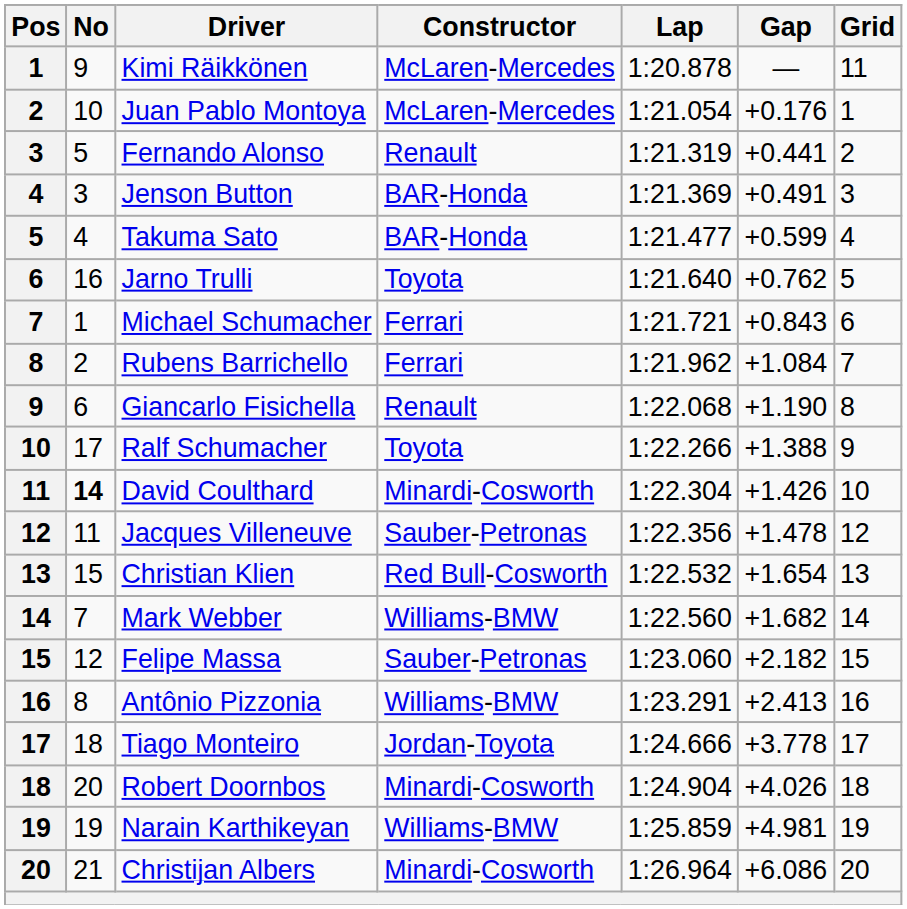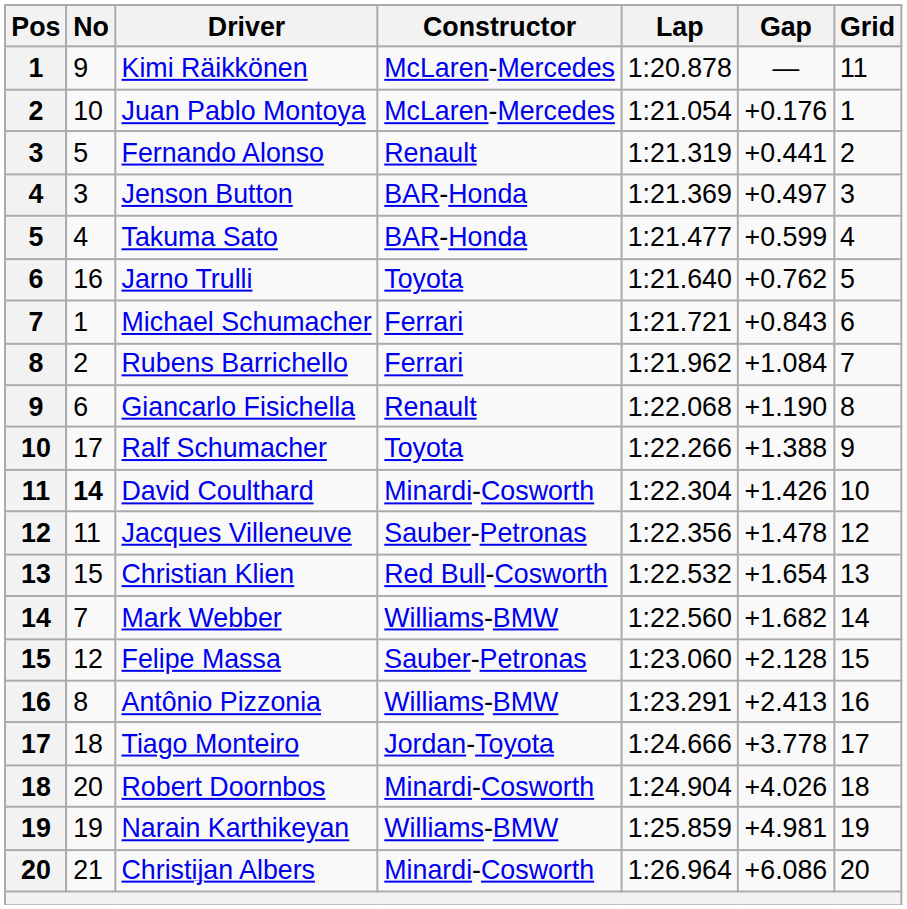 <table class="wikitable sortable" style="font-size: 85%;">
 <tr>
 <th>Pos</th>
 <th>No</th>
 <th>Driver</th>
 <th>Constructor</th>
 <th>Lap</th>
 <th>Gap</th>
 <th>Grid</th>
 </tr>
 <tr>
 <th>1</th>
 <td>9</td>
 <td> <a href='#'>Kimi Räikkönen</a></td>
 <td><a href='#'>McLaren</a>-<a href='#'>Mercedes</a></td>
 <td>1:20.878</td>
 <td align="center">—</td>
 <td>11</td>
 </tr>
 <tr>
 <th>2</th>
 <td>10</td>
 <td> <a href='#'>Juan Pablo Montoya</a></td>
 <td><a href='#'>McLaren</a>-<a href='#'>Mercedes</a></td>
 <td>1:21.054</td>
 <td>+0.176</td>
 <td>1</td>
 </tr>
 <tr>
 <th>3</th>
 <td>5</td>
 <td> <a href='#'>Fernando Alonso</a></td>
 <td><a href='#'>Renault</a></td>
 <td>1:21.319</td>
 <td>+0.441</td>
 <td>2</td>
 </tr>
 <tr>
 <th>4</th>
 <td>3</td>
 <td> <a href='#'>Jenson Button</a></td>
 <td><a href='#'>BAR</a>-<a href='#'>Honda</a></td>
 <td>1:21.369</td>
-<td>+0.491</td>
+<td>+0.497</td>
 <td>3</td>
 </tr>
 <tr>
 <th>5</th>
 <td>4</td>
 <td> <a href='#'>Takuma Sato</a></td>
 <td><a href='#'>BAR</a>-<a href='#'>Honda</a></td>
 <td>1:21.477</td>
 <td>+0.599</td>
 <td>4</td>
 </tr>
 <tr>
 <th>6</th>
 <td>16</td>
 <td> <a href='#'>Jarno Trulli</a></td>
 <td><a href='#'>Toyota</a></td>
 <td>1:21.640</td>
 <td>+0.762</td>
 <td>5</td>
 </tr>
 <tr>
 <th>7</th>
 <td>1</td>
 <td> <a href='#'>Michael Schumacher</a></td>
 <td><a href='#'>Ferrari</a></td>
 <td>1:21.721</td>
 <td>+0.843</td>
 <td>6</td>
 </tr>
 <tr>
 <th>8</th>
 <td>2</td>
 <td> <a href='#'>Rubens Barrichello</a></td>
 <td><a href='#'>Ferrari</a></td>
 <td>1:21.962</td>
 <td>+1.084</td>
 <td>7</td>
 </tr>
 <tr>
 <th>9</th>
 <td>6</td>
 <td> <a href='#'>Giancarlo Fisichella</a></td>
 <td><a href='#'>Renault</a></td>
 <td>1:22.068</td>
 <td>+1.190</td>
 <td>8</td>
 </tr>
 <tr>
 <th>10</th>
 <td>17</td>
 <td> <a href='#'>Ralf Schumacher</a></td>
 <td><a href='#'>Toyota</a></td>
 <td>1:22.266</td>
 <td>+1.388</td>
 <td>9</td>
 </tr>
 <tr>
 <th>11</th>
 <td><strong>14</strong></td>
 <td> <a href='#'>David Coulthard</a></td>
 <td><a href='#'>Minardi</a>-<a href='#'>Cosworth</a></td>
 <td>1:22.304</td>
 <td>+1.426</td>
 <td>10</td>
 </tr>
 <tr>
 <th>12</th>
 <td>11</td>
 <td> <a href='#'>Jacques Villeneuve</a></td>
 <td><a href='#'>Sauber</a>-<a href='#'>Petronas</a></td>
 <td>1:22.356</td>
 <td>+1.478</td>
 <td>12</td>
 </tr>
 <tr>
 <th>13</th>
 <td>15</td>
 <td> <a href='#'>Christian Klien</a></td>
 <td><a href='#'>Red Bull</a>-<a href='#'>Cosworth</a></td>
 <td>1:22.532</td>
 <td>+1.654</td>
 <td>13</td>
 </tr>
 <tr>
 <th>14</th>
 <td>7</td>
 <td> <a href='#'>Mark Webber</a></td>
 <td><a href='#'>Williams</a>-<a href='#'>BMW</a></td>
 <td>1:22.560</td>
 <td>+1.682</td>
 <td>14</td>
 </tr>
 <tr>
 <th>15</th>
 <td>12</td>
 <td> <a href='#'>Felipe Massa</a></td>
 <td><a href='#'>Sauber</a>-<a href='#'>Petronas</a></td>
 <td>1:23.060</td>
-<td>+2.182</td>
+<td>+2.128</td>
 <td>15</td>
 </tr>
 <tr>
 <th>16</th>
 <td>8</td>
 <td> <a href='#'>Antônio Pizzonia</a></td>
 <td><a href='#'>Williams</a>-<a href='#'>BMW</a></td>
 <td>1:23.291</td>
 <td>+2.413</td>
 <td>16</td>
 </tr>
 <tr>
 <th>17</th>
 <td>18</td>
 <td> <a href='#'>Tiago Monteiro</a></td>
 <td><a href='#'>Jordan</a>-<a href='#'>Toyota</a></td>
 <td>1:24.666</td>
 <td>+3.778</td>
 <td>17</td>
 </tr>
 <tr>
 <th>18</th>
 <td>20</td>
 <td> <a href='#'>Robert Doornbos</a></td>
 <td><a href='#'>Minardi</a>-<a href='#'>Cosworth</a></td>
 <td>1:24.904</td>
 <td>+4.026</td>
 <td>18</td>
 </tr>
 <tr>
 <th>19</th>
 <td>19</td>
 <td> <a href='#'>Narain Karthikeyan</a></td>
 <td><a href='#'>Williams</a>-<a href='#'>BMW</a></td>
 <td>1:25.859</td>
 <td>+4.981</td>
 <td>19</td>
 </tr>
 <tr>
 <th>20</th>
 <td>21</td>
 <td> <a href='#'>Christijan Albers</a></td>
 <td><a href='#'>Minardi</a>-<a href='#'>Cosworth</a></td>
 <td>1:26.964</td>
 <td>+6.086</td>
 <td>20</td>
 </tr>
 <tr>
 <th colspan="7"></th>
 </tr>
 </table>
